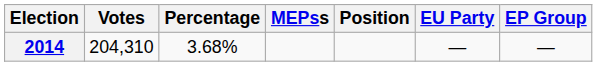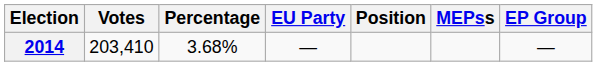 <table class=wikitable style="text-align: right;" width=60%>
 <tr>
 <th>Election</th>
 <th>Votes</th>
 <th>Percentage</th>
+<th><a href='#'>EU Party</a></th>
+<th>Position</th>
 <th><a href='#'>MEPs</a>s</th>
-<th>Position</th>
-<th><a href='#'>EU Party</a></th>
 <th><a href='#'>EP Group</a></th>
 </tr>
 <tr style="text-align:center;">
 <th><a href='#'>2014</a></th>
-<td>204,310</td>
+<td>203,410</td>
 <td>3.68%</td>
+<td>—</td>
 <td></td>
 <td></td>
 <td>—</td>
-<td>—</td>
 </tr>
 </table>
